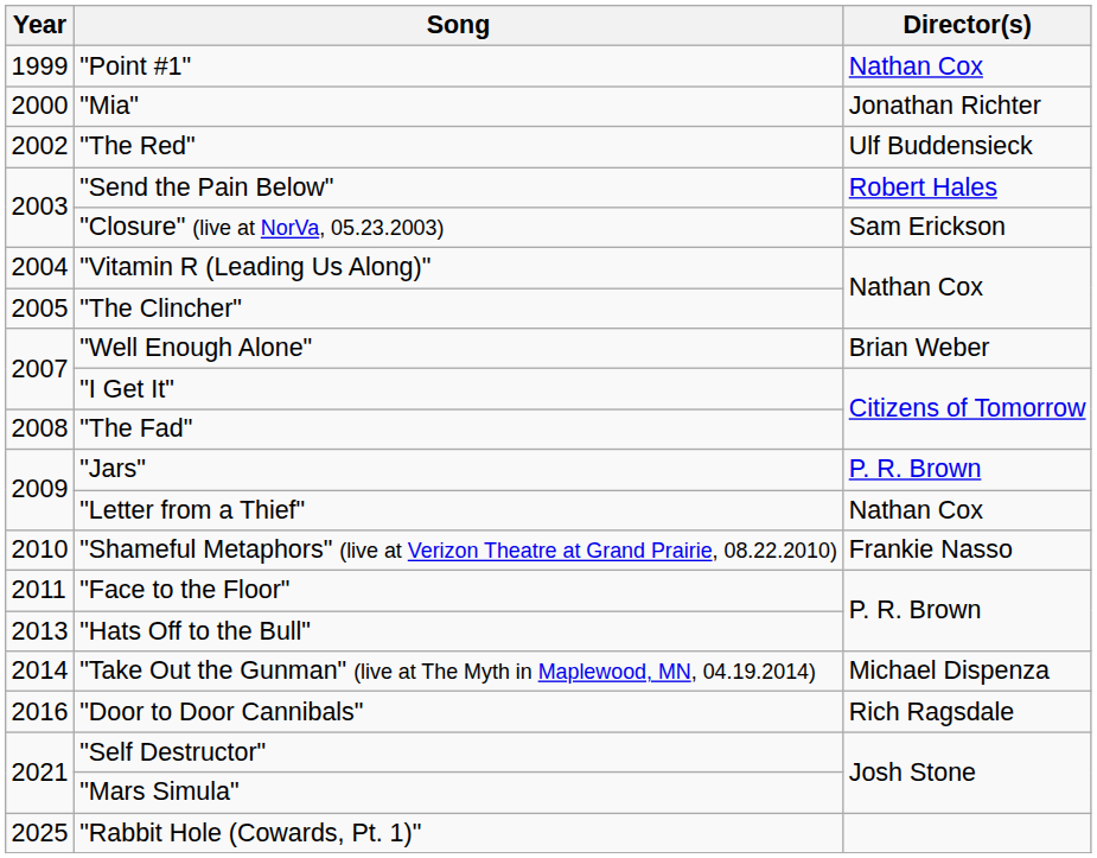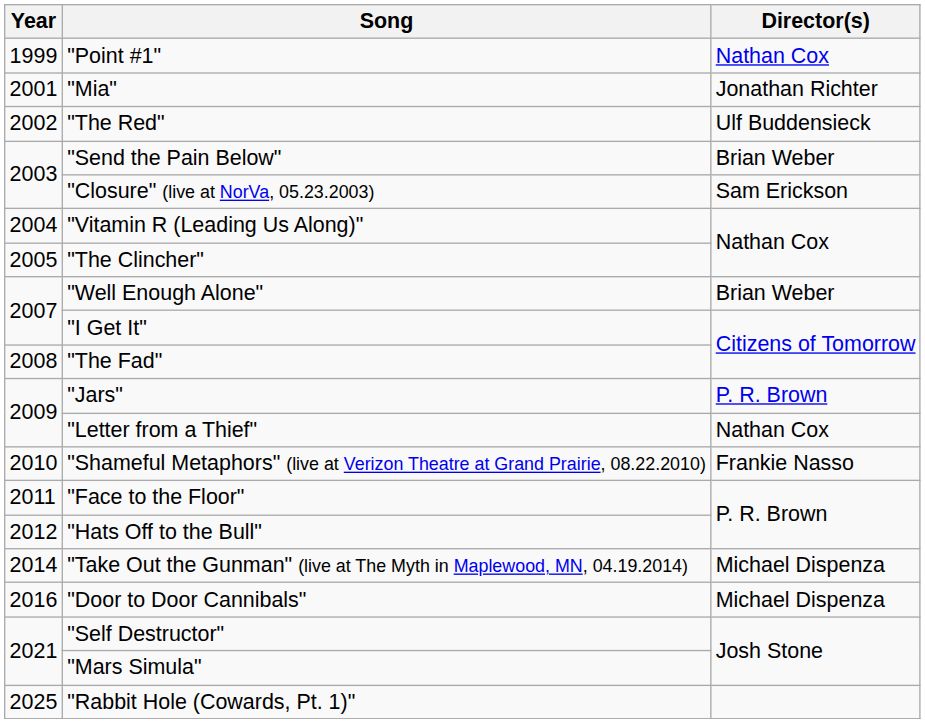 <table class="wikitable">
 <tr>
 <th>Year</th>
 <th>Song</th>
 <th>Director(s)</th>
 </tr>
 <tr>
 <td>1999</td>
 <td>"Point #1"</td>
 <td><a href='#'>Nathan Cox</a></td>
 </tr>
 <tr>
-<td>2000</td>
+<td>2001</td>
 <td>"Mia"</td>
 <td>Jonathan Richter</td>
 </tr>
 <tr>
 <td>2002</td>
 <td>"The Red"</td>
 <td>Ulf Buddensieck</td>
 </tr>
 <tr>
 <td rowspan="2">2003</td>
 <td>"Send the Pain Below"</td>
-<td><a href='#'>Robert Hales</a></td>
+<td>Brian Weber</td>
 </tr>
 <tr>
 <td>"Closure" <small>(live at <a href='#'>NorVa</a>, 05.23.2003)</small></td>
 <td>Sam Erickson</td>
 </tr>
 <tr>
 <td>2004</td>
 <td>"Vitamin R (Leading Us Along)"</td>
 <td rowspan="2">Nathan Cox</td>
 </tr>
 <tr>
 <td>2005</td>
 <td>"The Clincher"</td>
 </tr>
 <tr>
 <td rowspan="2">2007</td>
 <td>"Well Enough Alone"</td>
 <td>Brian Weber</td>
 </tr>
 <tr>
 <td>"I Get It"</td>
 <td rowspan="2"><a href='#'>Citizens of Tomorrow</a></td>
 </tr>
 <tr>
 <td>2008</td>
 <td>"The Fad"</td>
 </tr>
 <tr>
 <td rowspan="2">2009</td>
 <td>"Jars"</td>
 <td><a href='#'>P. R. Brown</a></td>
 </tr>
 <tr>
 <td>"Letter from a Thief"</td>
 <td>Nathan Cox</td>
 </tr>
 <tr>
 <td>2010</td>
 <td>"Shameful Metaphors" <small>(live at <a href='#'>Verizon Theatre at Grand Prairie</a>, 08.22.2010)</small></td>
 <td>Frankie Nasso</td>
 </tr>
 <tr>
 <td>2011</td>
 <td>"Face to the Floor"</td>
 <td rowspan="2">P. R. Brown</td>
 </tr>
 <tr>
-<td>2013</td>
+<td>2012</td>
 <td>"Hats Off to the Bull"</td>
 </tr>
 <tr>
 <td>2014</td>
 <td>"Take Out the Gunman" <small>(live at The Myth in <a href='#'>Maplewood, MN</a>, 04.19.2014)</small></td>
 <td>Michael Dispenza</td>
 </tr>
 <tr>
 <td>2016</td>
 <td>"Door to Door Cannibals"</td>
-<td>Rich Ragsdale</td>
+<td>Michael Dispenza</td>
 </tr>
 <tr>
 <td rowspan="2">2021</td>
 <td>"Self Destructor"</td>
 <td rowspan="2">Josh Stone</td>
 </tr>
 <tr>
 <td>"Mars Simula"</td>
 </tr>
 <tr>
 <td>2025</td>
 <td>"Rabbit Hole (Cowards, Pt. 1)"</td>
 <td></td>
 </tr>
 <tr>
 </tr>
 </table>
